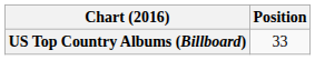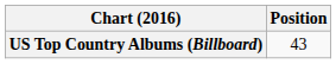 <table class="wikitable plainrowheaders" style="text-align:center">
 <tr>
 <th>Chart (2016)</th>
 <th>Position</th>
 </tr>
 <tr>
 <th scope="row">US Top Country Albums (<em>Billboard</em>)</th>
-<td>33</td>
+<td>43</td>
 </tr>
 </table>
